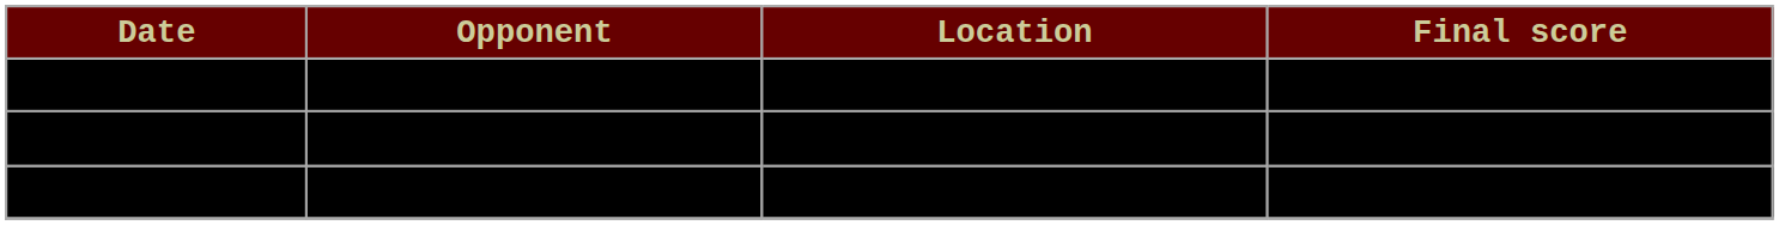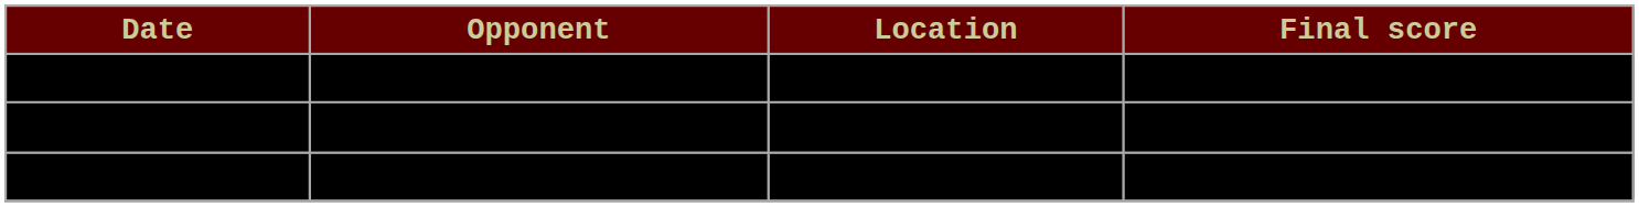 <table class="wikitable" width="80%">
 <tr align="center"  style=" background:#660000; color:#CCCC99;">
 <td><strong>Date</strong></td>
 <td><strong>Opponent</strong></td>
 <td><strong>Location</strong></td>
 <td><strong>Final score</strong></td>
 </tr>
 <tr align="center" bgcolor=" ">
 <td>February 28</td>
 <td><strong>New Hampshire</strong></td>
-<td>Chestnut Hill, Mass</td>
+<td>Hyannis, Mass</td>
 <td>8–1, Boston College</td>
 </tr>
 <tr align="center" bgcolor=" ">
 <td>March 8</td>
-<td>Vermont</td>
+<td><strong>Vermont</strong></td>
 <td>Hyannis, Mass</td>
 <td>2–3, BU</td>
 </tr>
 <tr align="center" bgcolor=" ">
 <td>March 9</td>
 <td>Boston University</td>
-<td>Chestnut Hill, Mass</td>
+<td>Hyannis, Mass</td>
 <td>3–1, Boston College</td>
 </tr>
 <tr align="center" bgcolor=" ">
 </tr>
 </table>
